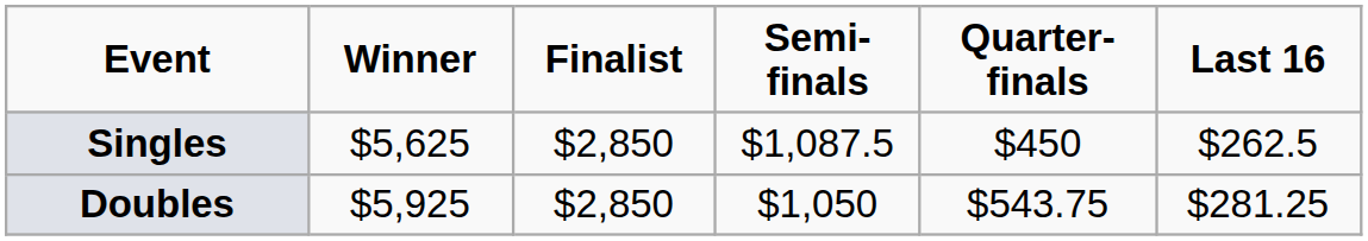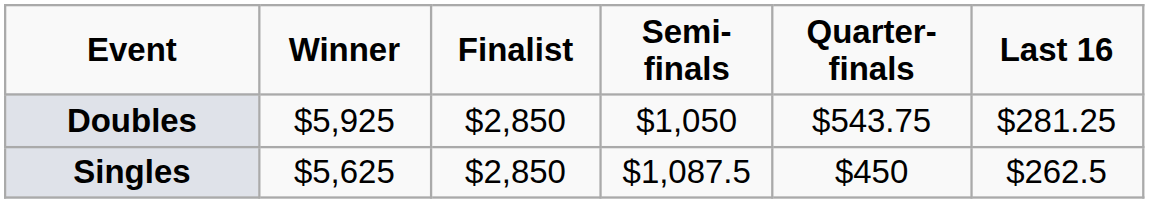 <table class="wikitable" style="font-size:90%; text-align:center">
 <tr>
 <td width="104px"><strong>Event</strong></td>
 <td width="68px"><strong>Winner</strong></td>
 <td width="68px"><strong>Finalist</strong></td>
 <td width="68px"><strong>Semi-finals</strong></td>
 <td width="80px"><strong>Quarter-finals</strong></td>
 <td width="68px"><strong>Last 16</strong></td>
 </tr>
 <tr>
+<td bgcolor="#dfe2e9"><strong>Doubles</strong></td>
+<td>$5,925</td>
+<td>$2,850</td>
+<td>$1,050</td>
+<td>$543.75</td>
+<td>$281.25</td>
+</tr>
+<tr>
 <td bgcolor="#dfe2e9"><strong>Singles</strong></td>
 <td>$5,625</td>
 <td>$2,850</td>
 <td>$1,087.5</td>
 <td>$450</td>
 <td>$262.5</td>
 </tr>
-<tr>
-<td bgcolor="#dfe2e9"><strong>Doubles</strong></td>
-<td>$5,925</td>
-<td>$2,850</td>
-<td>$1,050</td>
-<td>$543.75</td>
-<td>$281.25</td>
-</tr>
 </table>
